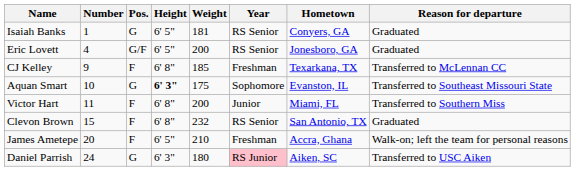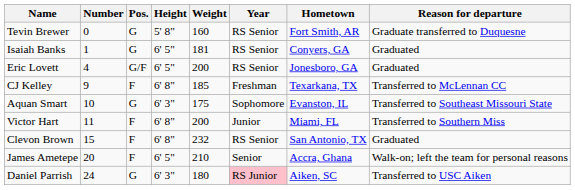 <table class="wikitable sortable" border="1">
 <tr>
 <th>Name</th>
 <th>Number</th>
 <th>Pos.</th>
 <th>Height</th>
 <th>Weight</th>
 <th>Year</th>
 <th>Hometown</th>
 <th class="unsortable">Reason for departure</th>
+</tr>
+<tr>
+<td>Tevin Brewer</td>
+<td>0</td>
+<td>G</td>
+<td>5' 8"</td>
+<td>160</td>
+<td>RS Senior</td>
+<td><a href='#'>Fort Smith, AR</a></td>
+<td>Graduate transferred to <a href='#'>Duquesne</a></td>
 </tr>
 <tr>
 <td>Isaiah Banks</td>
 <td>1</td>
 <td>G</td>
 <td>6' 5"</td>
 <td>181</td>
 <td>RS Senior</td>
 <td><a href='#'>Conyers, GA</a></td>
 <td>Graduated</td>
 </tr>
 <tr>
 <td>Eric Lovett</td>
 <td>4</td>
 <td>G/F</td>
 <td>6' 5"</td>
 <td>200</td>
 <td>RS Senior</td>
 <td><a href='#'>Jonesboro, GA</a></td>
 <td>Graduated</td>
 </tr>
 <tr>
 <td>CJ Kelley</td>
 <td>9</td>
 <td>F</td>
 <td>6' 8"</td>
 <td>185</td>
 <td>Freshman</td>
 <td><a href='#'>Texarkana, TX</a></td>
 <td>Transferred to <a href='#'>McLennan CC</a></td>
 </tr>
 <tr>
 <td>Aquan Smart</td>
 <td>10</td>
 <td>G</td>
-<td><strong>6' 3"</strong></td>
+<td>6' 3"</td>
 <td>175</td>
 <td>Sophomore</td>
 <td><a href='#'>Evanston, IL</a></td>
 <td>Transferred to <a href='#'>Southeast Missouri State</a></td>
 </tr>
 <tr>
 <td>Victor Hart</td>
 <td>11</td>
 <td>F</td>
 <td>6' 8"</td>
 <td>200</td>
 <td>Junior</td>
 <td><a href='#'>Miami, FL</a></td>
 <td>Transferred to <a href='#'>Southern Miss</a></td>
 </tr>
 <tr>
 <td>Clevon Brown</td>
 <td>15</td>
 <td>F</td>
 <td>6' 8"</td>
 <td>232</td>
 <td>RS Senior</td>
 <td><a href='#'>San Antonio, TX</a></td>
 <td>Graduated</td>
 </tr>
 <tr>
 <td>James Ametepe</td>
 <td>20</td>
 <td>F</td>
 <td>6' 5"</td>
 <td>210</td>
-<td>Freshman</td>
+<td>Senior</td>
 <td><a href='#'>Accra, Ghana</a></td>
 <td>Walk-on; left the team for personal reasons</td>
 </tr>
 <tr>
 <td>Daniel Parrish</td>
 <td>24</td>
 <td>G</td>
 <td>6' 3"</td>
 <td>180</td>
 <td style="background: pink;">RS Junior</td>
 <td><a href='#'>Aiken, SC</a></td>
 <td>Transferred to <a href='#'>USC Aiken</a></td>
 </tr>
 </table>
